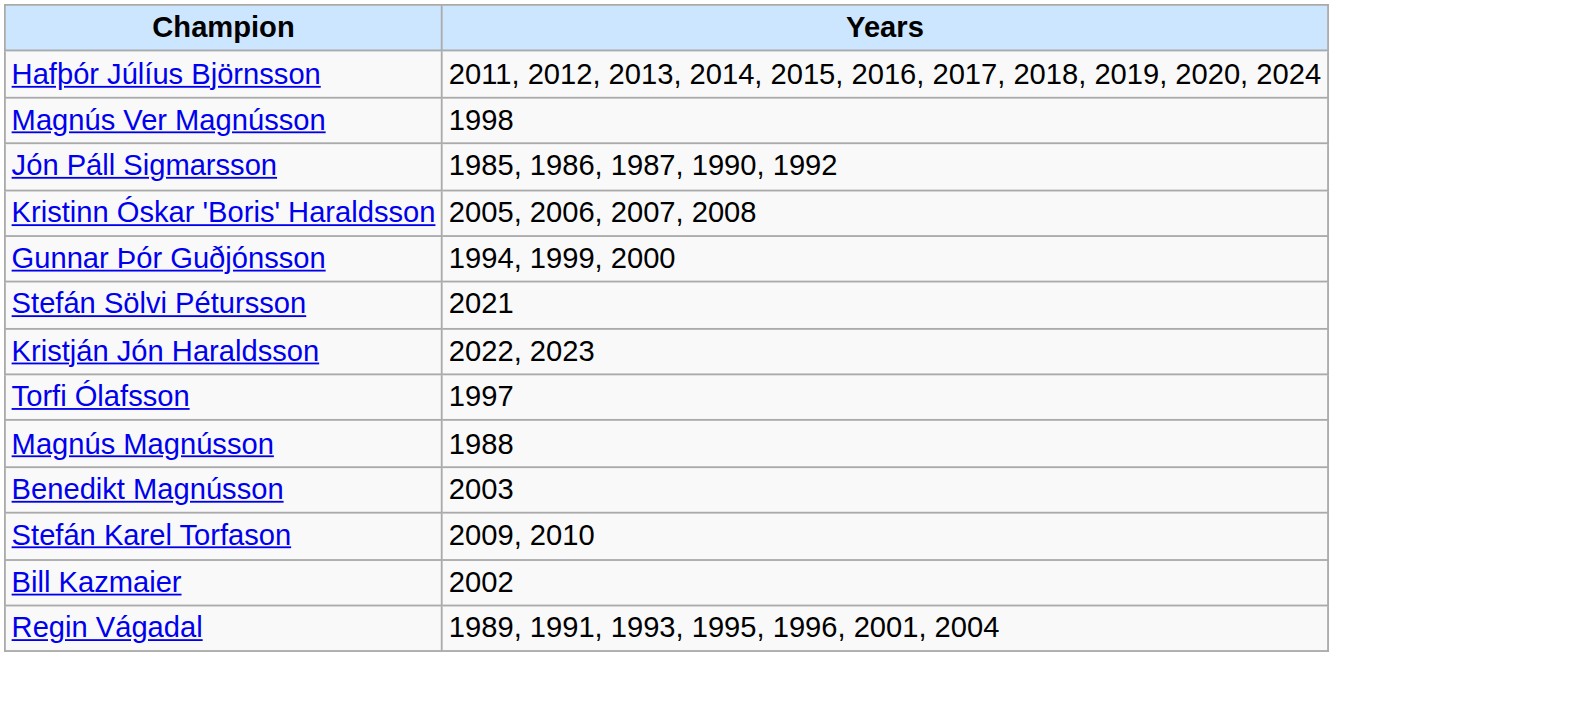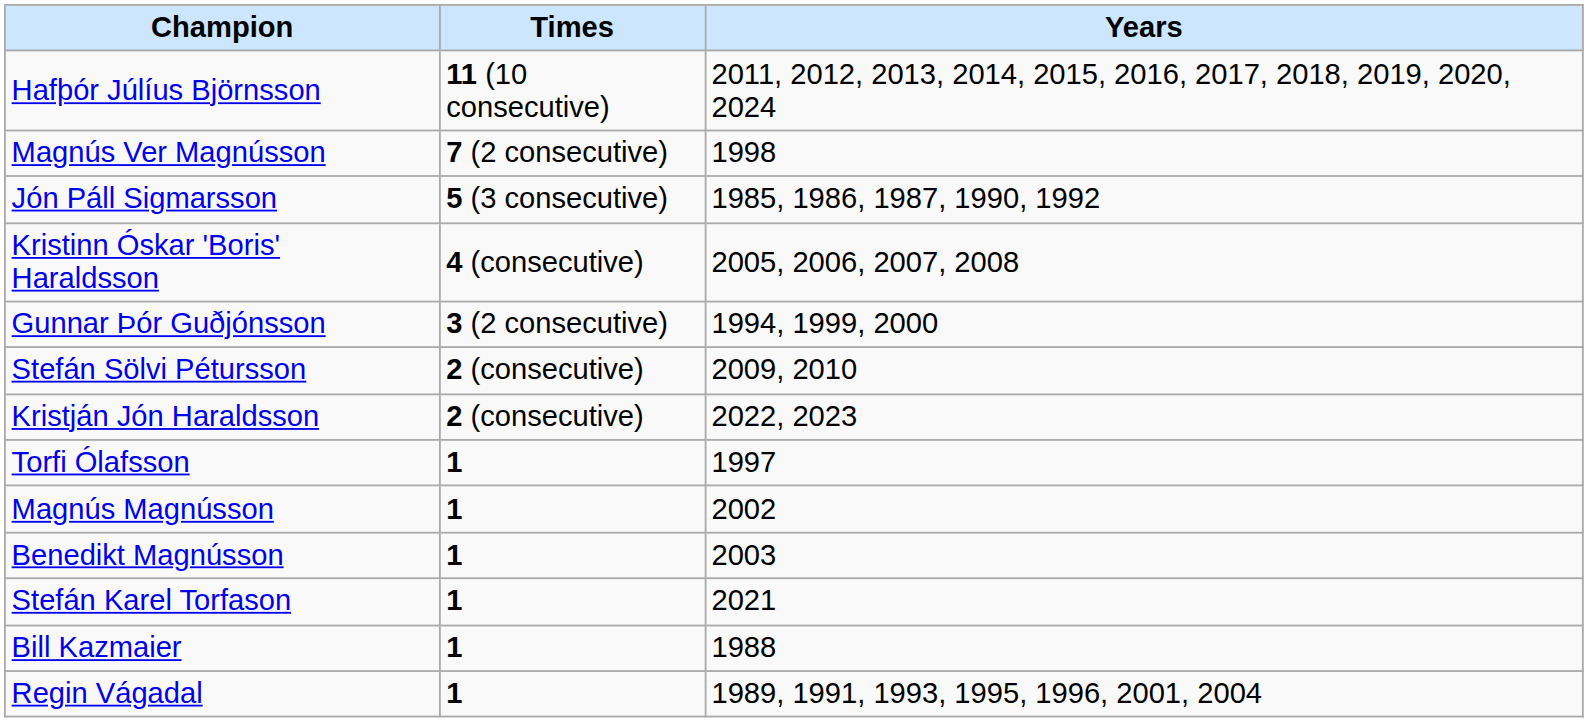 <table class="wikitable sortable">
 <tr>
 <th style="background: #cce6ff;">Champion</th>
+<th style="background: #cce6ff;">Times</th>
 <th style="background: #cce6ff;">Years</th>
 </tr>
 <tr>
 <td> <a href='#'>Hafþór Júlíus Björnsson</a></td>
+<td><strong>11</strong> (10 consecutive)</td>
 <td>2011, 2012, 2013, 2014, 2015, 2016, 2017, 2018, 2019, 2020, 2024</td>
 </tr>
 <tr>
 <td> <a href='#'>Magnús Ver Magnússon</a></td>
+<td><strong>7</strong> (2 consecutive)</td>
 <td>1998</td>
 </tr>
 <tr>
 <td> <a href='#'>Jón Páll Sigmarsson</a></td>
+<td><strong>5</strong> (3 consecutive)</td>
 <td>1985, 1986, 1987, 1990, 1992</td>
 </tr>
 <tr>
 <td> <a href='#'>Kristinn Óskar 'Boris' Haraldsson</a></td>
+<td><strong>4</strong> (consecutive)</td>
 <td>2005, 2006, 2007, 2008</td>
 </tr>
 <tr>
 <td> <a href='#'>Gunnar Þór Guðjónsson</a></td>
+<td><strong>3</strong> (2 consecutive)</td>
 <td>1994, 1999, 2000</td>
 </tr>
 <tr>
 <td> <a href='#'>Stefán Sölvi Pétursson</a></td>
-<td>2021</td>
+<td><strong>2</strong> (consecutive)</td>
+<td>2009, 2010</td>
 </tr>
 <tr>
 <td> <a href='#'>Kristján Jón Haraldsson</a></td>
+<td><strong>2</strong> (consecutive)</td>
 <td>2022, 2023</td>
 </tr>
 <tr>
 <td> <a href='#'>Torfi Ólafsson</a></td>
+<td><strong>1</strong></td>
 <td>1997</td>
 </tr>
 <tr>
 <td> <a href='#'>Magnús Magnússon</a></td>
-<td>1988</td>
+<td><strong>1</strong></td>
+<td>2002</td>
 </tr>
 <tr>
 <td> <a href='#'>Benedikt Magnússon</a></td>
+<td><strong>1</strong></td>
 <td>2003</td>
 </tr>
 <tr>
 <td> <a href='#'>Stefán Karel Torfason</a></td>
-<td>2009, 2010</td>
+<td><strong>1</strong></td>
+<td>2021</td>
 </tr>
 <tr>
 <td> <a href='#'>Bill Kazmaier</a></td>
-<td>2002</td>
+<td><strong>1</strong></td>
+<td>1988</td>
 </tr>
 <tr>
 <td> <a href='#'>Regin Vágadal</a></td>
+<td><strong>1</strong></td>
 <td>1989, 1991, 1993, 1995, 1996, 2001, 2004</td>
 </tr>
 </table>
